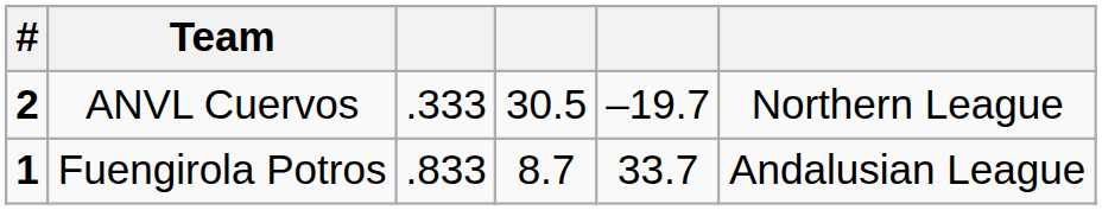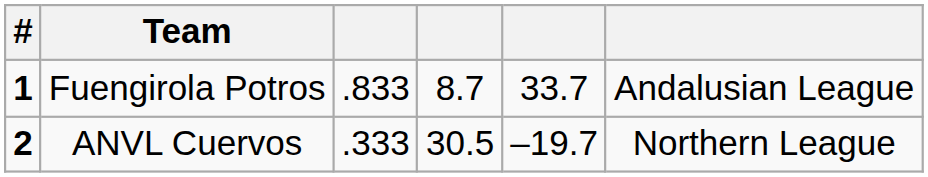 <table class="wikitable" style="text-align: center;">
 <tr>
 <th>#</th>
 <th>Team</th>
 <th></th>
 <th></th>
 <th></th>
 <th></th>
 </tr>
 <tr>
+<td><strong>1</strong></td>
+<td>Fuengirola Potros</td>
+<td>.833</td>
+<td>8.7</td>
+<td>33.7</td>
+<td>Andalusian League</td>
+</tr>
+<tr>
 <td><strong>2</strong></td>
 <td>ANVL Cuervos</td>
 <td>.333</td>
 <td>30.5</td>
 <td>–19.7</td>
 <td>Northern League</td>
 </tr>
-<tr>
-<td><strong>1</strong></td>
-<td>Fuengirola Potros</td>
-<td>.833</td>
-<td>8.7</td>
-<td>33.7</td>
-<td>Andalusian League</td>
-</tr>
 </table>
